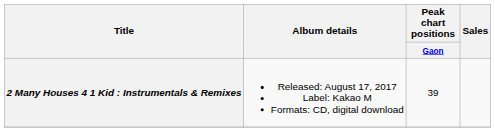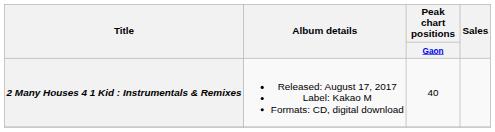 <table class="wikitable plainrowheaders" style="text-align:center;">
 <tr>
 <th scope="col" rowspan="2">Title</th>
 <th scope="col" rowspan="2">Album details</th>
 <th scope="col" colspan="1" style="width:5em;">Peak chart positions</th>
 <th scope="col" rowspan="2">Sales</th>
 </tr>
 <tr>
 <th><small><a href='#'>Gaon</a></small><br></th>
 </tr>
 <tr>
 <th scope="row"><em>2 Many Houses 4 1 Kid : Instrumentals & Remixes</em></th>
 <td><br><ul><li>Released: August 17, 2017</li><li>Label: Kakao M</li><li>Formats: CD, digital download</li></ul></td>
-<td>39</td>
+<td>40</td>
 <td></td>
 </tr>
 <tr>
 </tr>
 </table>
